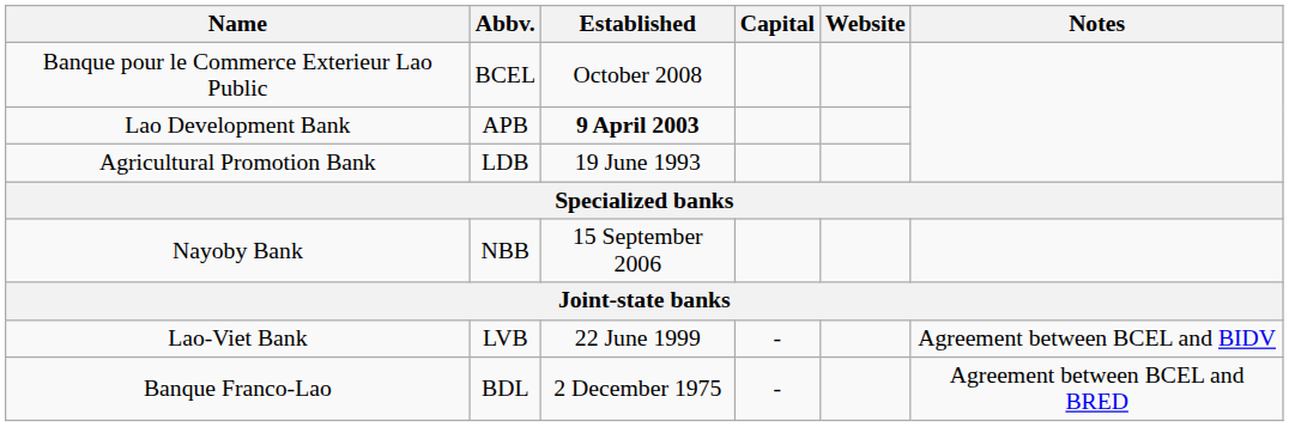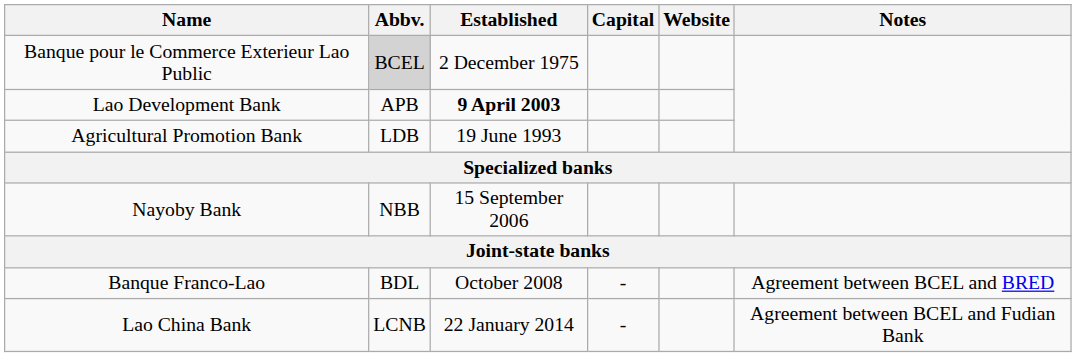 <table class="wikitable sortable" style="text-align:center">
 <tr>
 <th>Name</th>
 <th>Abbv.</th>
 <th>Established</th>
 <th>Capital</th>
 <th>Website</th>
 <th>Notes</th>
 </tr>
 <tr>
 <td>Banque pour le Commerce Exterieur Lao Public</td>
-<td>BCEL</td>
-<td>October 2008</td>
+<td style="background: lightgrey;">BCEL</td>
+<td>2 December 1975</td>
 <td></td>
 <td></td>
 </tr>
 <tr>
 <td>Lao Development Bank</td>
 <td>APB</td>
 <td><strong>9 April 2003</strong></td>
 <td></td>
 <td></td>
 </tr>
 <tr>
 <td>Agricultural Promotion Bank</td>
 <td>LDB</td>
 <td>19 June 1993</td>
 <td></td>
 <td></td>
 </tr>
 <tr>
 <th colspan=6>Specialized banks</th>
 </tr>
 <tr>
 <td>Nayoby Bank</td>
 <td>NBB</td>
 <td>15 September 2006</td>
 <td></td>
 <td></td>
 </tr>
 <tr>
 <th colspan=6>Joint-state banks</th>
 </tr>
 <tr>
-<td>Lao-Viet Bank</td>
-<td>LVB</td>
-<td>22 June 1999</td>
-<td>-</td>
-<td></td>
-<td>Agreement between BCEL and <a href='#'>BIDV</a></td>
-</tr>
-<tr>
 <td>Banque Franco-Lao</td>
 <td>BDL</td>
-<td>2 December 1975</td>
+<td>October 2008</td>
 <td>-</td>
 <td></td>
 <td>Agreement between BCEL and <a href='#'>BRED</a></td>
 </tr>
+<tr>
+<td>Lao China Bank</td>
+<td>LCNB</td>
+<td>22 January 2014</td>
+<td>-</td>
+<td></td>
+<td>Agreement between BCEL and Fudian Bank</td>
+</tr>
 </table>
